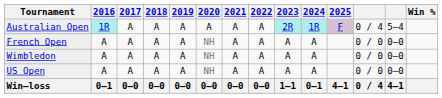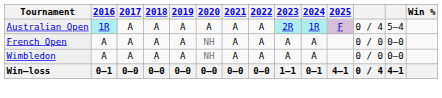 <table class=wikitable style=text-align:center;>
 <tr>
 <th>Tournament</th>
 <th><a href='#'>2016</a></th>
 <th><a href='#'>2017</a></th>
 <th><a href='#'>2018</a></th>
 <th><a href='#'>2019</a></th>
 <th><a href='#'>2020</a></th>
 <th><a href='#'>2021</a></th>
 <th><a href='#'>2022</a></th>
 <th><a href='#'>2023</a></th>
 <th><a href='#'>2024</a></th>
 <th><a href='#'>2025</a></th>
 <th></th>
 <th></th>
 <th>Win %</th>
 </tr>
 <tr>
 <td style=background:#efefef;text-align:left><a href='#'>Australian Open</a></td>
 <td bgcolor="afeeee"><a href='#'>1R</a></td>
 <td>A</td>
 <td>A</td>
 <td>A</td>
 <td>A</td>
 <td>A</td>
 <td>A</td>
 <td bgcolor="afeeee"><a href='#'>2R</a></td>
 <td bgcolor="afeeee"><a href='#'>1R</a></td>
 <td style="background:thistle"><a href='#'>F</a></td>
 <td>0 / 4</td>
 <td>5–4</td>
 <td></td>
 </tr>
 <tr>
 <td style=background:#efefef;text-align:left><a href='#'>French Open</a></td>
 <td>A</td>
 <td>A</td>
 <td>A</td>
 <td>A</td>
 <td style="color:#767676">NH</td>
 <td>A</td>
 <td>A</td>
 <td>A</td>
 <td>A</td>
 <td></td>
 <td>0 / 0</td>
 <td>0–0</td>
 <td></td>
 </tr>
 <tr>
 <td style=background:#efefef;text-align:left><a href='#'>Wimbledon</a></td>
 <td>A</td>
 <td>A</td>
 <td>A</td>
 <td>A</td>
 <td style="color:#767676">NH</td>
 <td>A</td>
 <td>A</td>
 <td>A</td>
 <td>A</td>
 <td></td>
 <td>0 / 0</td>
 <td>0–0</td>
 <td></td>
 </tr>
 <tr>
-<td style=background:#efefef;text-align:left><a href='#'>US Open</a></td>
-<td>A</td>
-<td>A</td>
-<td>A</td>
-<td>A</td>
-<td style="color:#767676">NH</td>
-<td>A</td>
-<td>A</td>
-<td>A</td>
-<td>A</td>
-<td></td>
-<td>0 / 0</td>
-<td>0–0</td>
-<td></td>
-</tr>
-<tr>
 <th style=text-align:left>Win–loss</th>
 <th>0–1</th>
 <th>0–0</th>
 <th>0–0</th>
 <th>0–0</th>
 <th>0–0</th>
 <th>0–0</th>
 <th>0–0</th>
 <th>1–1</th>
 <th>0–1</th>
 <th>4–1</th>
 <th>0 / 4</th>
 <th>4–1</th>
 <th></th>
 </tr>
 </table>
